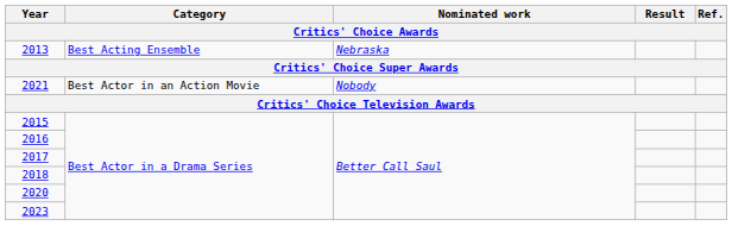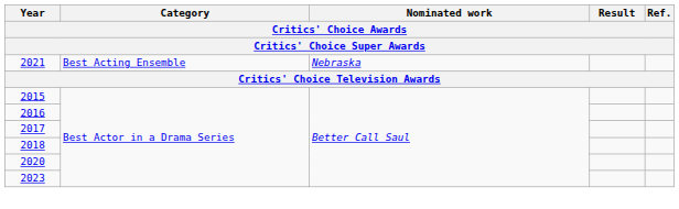 <table class=wikitable>
 <tr>
 <th scope="col" style="width:5em;">Year</th>
 <th scope="col" style="width:24em;">Category</th>
 <th scope="col" style="width:27em;">Nominated work</th>
 <th scope="col" style="width:5em;">Result</th>
 <th>Ref.</th>
 </tr>
 <tr>
 <th colspan=5><a href='#'>Critics' Choice Awards</a></th>
 </tr>
 <tr>
-<td style="text-align:center;"><a href='#'>2013</a></td>
-<td><a href='#'>Best Acting Ensemble</a></td>
-<td><em><a href='#'>Nebraska</a></em></td>
-<td></td>
-<td style="text-align:center;"></td>
-</tr>
-<tr>
 <th colspan=5><a href='#'>Critics' Choice Super Awards</a></th>
 </tr>
 <tr>
 <td style="text-align:center;"><a href='#'>2021</a></td>
-<td>Best Actor in an Action Movie</td>
-<td><em><a href='#'>Nobody</a></em></td>
+<td><a href='#'>Best Acting Ensemble</a></td>
+<td><em><a href='#'>Nebraska</a></em></td>
 <td></td>
 <td style="text-align:center;"></td>
 </tr>
 <tr>
 <th colspan=5><a href='#'>Critics' Choice Television Awards</a></th>
 </tr>
 <tr>
 <td style="text-align:center;"><a href='#'>2015</a></td>
 <td rowspan="6"><a href='#'>Best Actor in a Drama Series</a></td>
 <td rowspan="6"><em><a href='#'>Better Call Saul</a></em></td>
 <td></td>
 <td style="text-align:center;"></td>
 </tr>
 <tr>
 <td style="text-align:center;"><a href='#'>2016</a></td>
 <td></td>
 <td style="text-align:center;"></td>
 </tr>
 <tr>
 <td style="text-align:center;"><a href='#'>2017</a></td>
 <td></td>
 <td style="text-align:center;"></td>
 </tr>
 <tr>
 <td style="text-align:center;"><a href='#'>2018</a></td>
 <td></td>
 <td style="text-align:center;"></td>
 </tr>
 <tr>
 <td style="text-align:center;"><a href='#'>2020</a></td>
 <td></td>
 <td style="text-align:center;"></td>
 </tr>
 <tr>
 <td style="text-align:center;"><a href='#'>2023</a></td>
 <td></td>
 <td style="text-align:center;"></td>
 </tr>
 </table>
